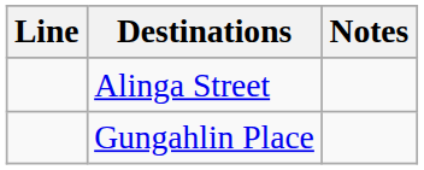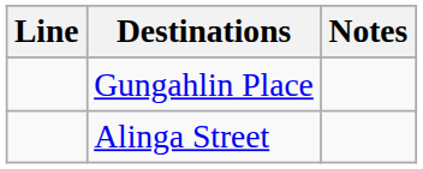 <table class="wikitable" style="float: none; margin: 0.5em; ">
 <tr>
 <th>Line</th>
 <th>Destinations</th>
 <th>Notes</th>
 </tr>
 <tr>
 <td></td>
-<td><a href='#'>Alinga Street</a></td>
+<td><a href='#'>Gungahlin Place</a></td>
 <td></td>
 </tr>
 <tr>
 <td></td>
-<td><a href='#'>Gungahlin Place</a></td>
+<td><a href='#'>Alinga Street</a></td>
 <td></td>
 </tr>
 </table>
